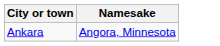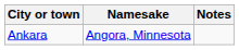 <table class="wikitable">
 <tr>
 <th>City or town</th>
 <th>Namesake</th>
+<th>Notes</th>
 </tr>
 <tr>
 <td><a href='#'>Ankara</a></td>
 <td><a href='#'>Angora, Minnesota</a></td>
+<td></td>
 </tr>
 </table>
